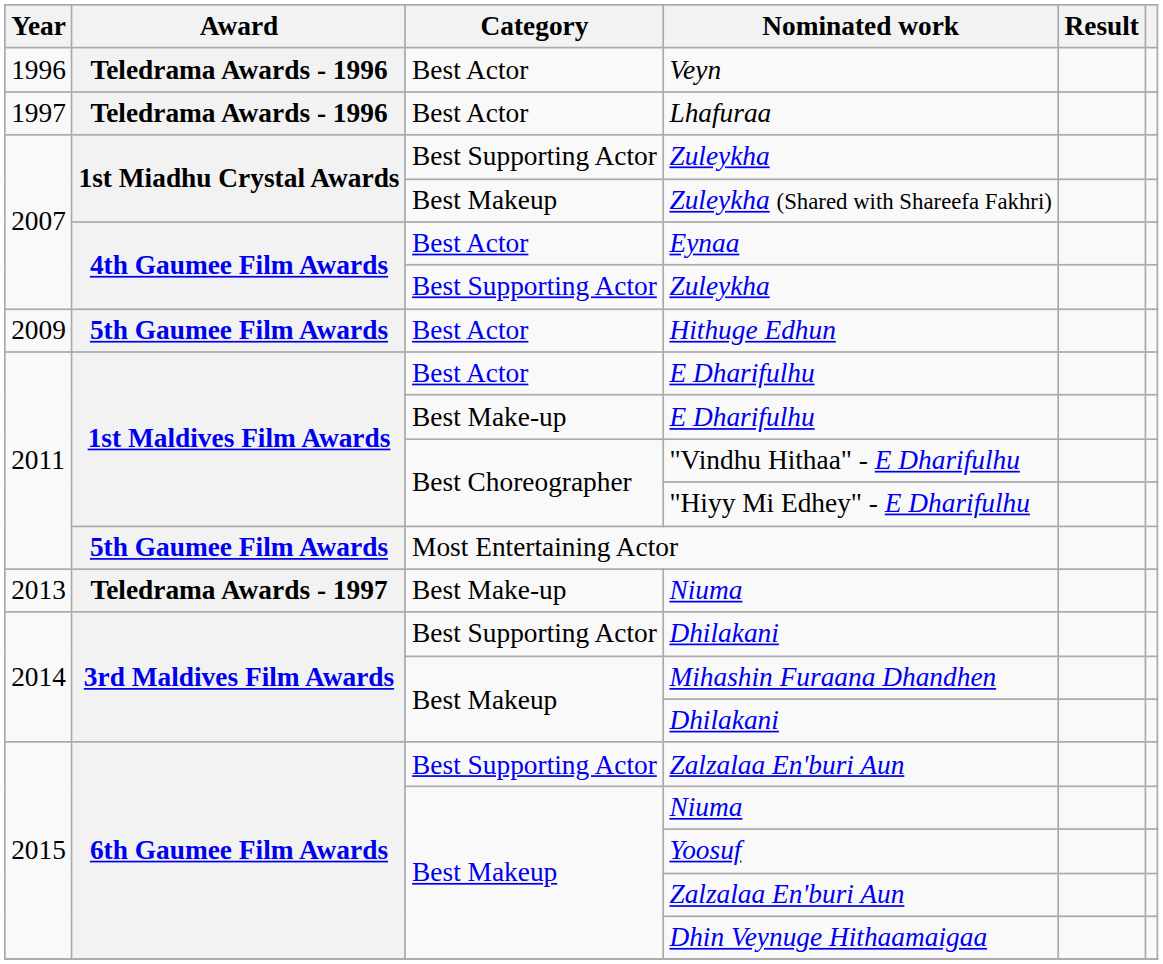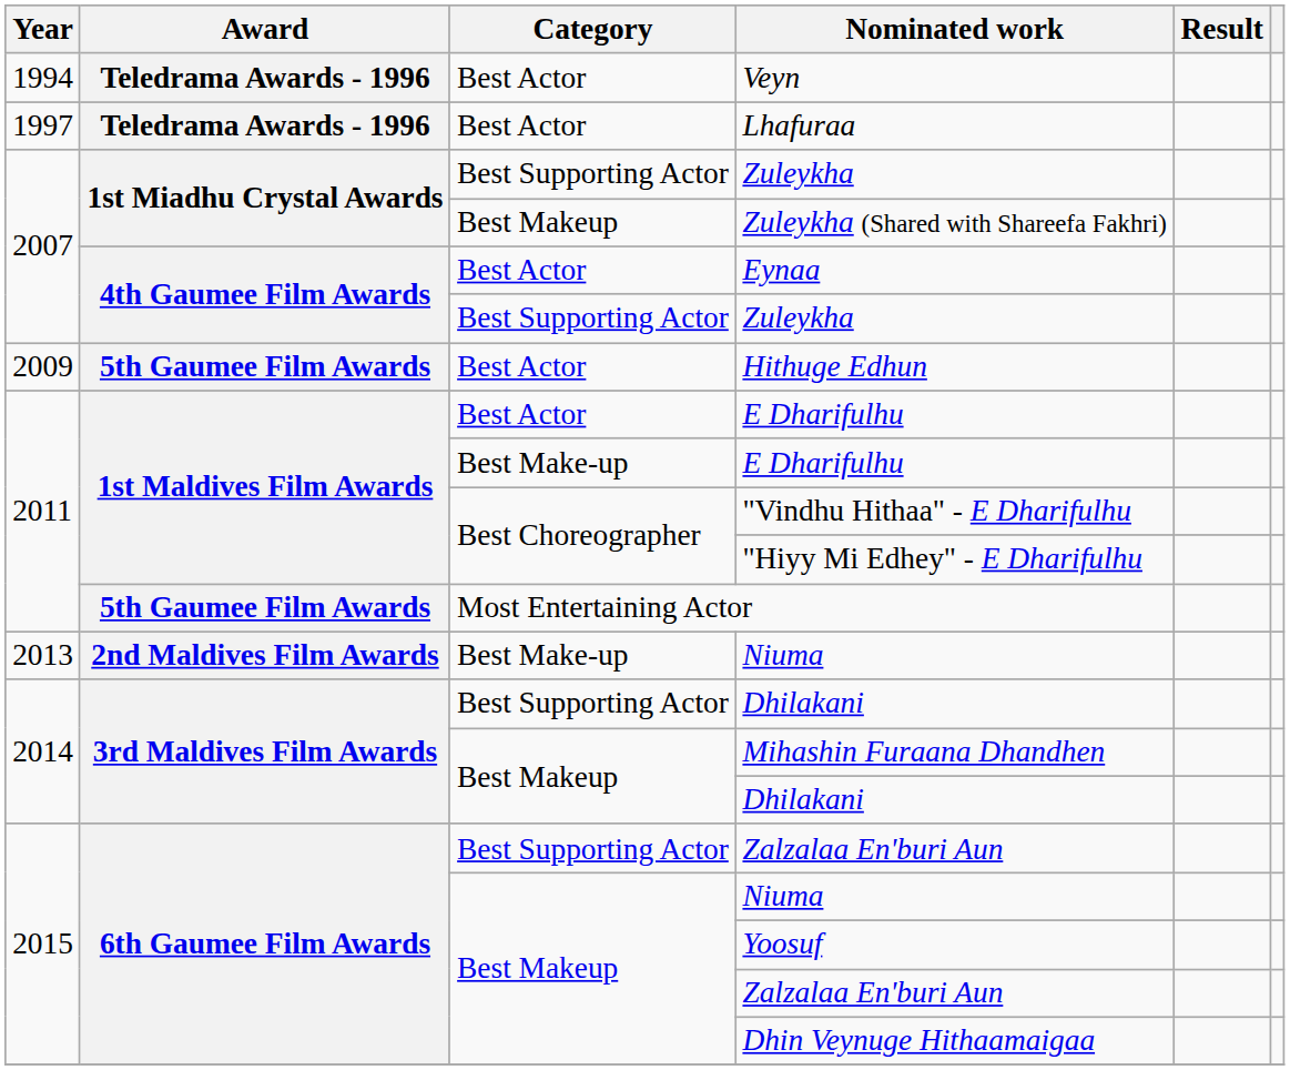 <table class="wikitable plainrowheaders sortable">
 <tr>
 <th scope="col">Year</th>
 <th scope="col">Award</th>
 <th scope="col">Category</th>
 <th scope="col">Nominated work</th>
 <th scope="col">Result</th>
 <th scope="col" class="unsortable"></th>
 </tr>
 <tr>
-<td>1996</td>
+<td>1994</td>
 <th scope="row">Teledrama Awards - 1996</th>
 <td>Best Actor</td>
 <td><em>Veyn</em></td>
 <td></td>
 <td></td>
 </tr>
 <tr>
 <td>1997</td>
 <th scope="row">Teledrama Awards - 1996</th>
 <td>Best Actor</td>
 <td><em>Lhafuraa</em></td>
 <td></td>
 <td></td>
 </tr>
 <tr>
 <td rowspan="4">2007</td>
 <th scope="row" rowspan="2">1st Miadhu Crystal Awards</th>
 <td>Best Supporting Actor</td>
 <td><em><a href='#'>Zuleykha</a></em></td>
 <td></td>
 <td style="text-align:center;"></td>
 </tr>
 <tr>
 <td>Best Makeup</td>
 <td><em><a href='#'>Zuleykha</a></em> <small>(Shared with Shareefa Fakhri)</small></td>
 <td></td>
 <td style="text-align:center;"></td>
 </tr>
 <tr>
 <th scope="row" rowspan="2"><a href='#'>4th Gaumee Film Awards</a></th>
 <td><a href='#'>Best Actor</a></td>
 <td><em><a href='#'>Eynaa</a></em></td>
 <td></td>
 <td style="text-align:center;"></td>
 </tr>
 <tr>
 <td><a href='#'>Best Supporting Actor</a></td>
 <td><em><a href='#'>Zuleykha</a></em></td>
 <td></td>
 <td style="text-align:center;"></td>
 </tr>
 <tr>
 <td>2009</td>
 <th scope="row"><a href='#'>5th Gaumee Film Awards</a></th>
 <td><a href='#'>Best Actor</a></td>
 <td><em><a href='#'>Hithuge Edhun</a></em></td>
 <td></td>
 <td style="text-align:center;"></td>
 </tr>
 <tr>
 <td rowspan="5">2011</td>
 <th scope="row" rowspan="4"><a href='#'>1st Maldives Film Awards</a></th>
 <td><a href='#'>Best Actor</a></td>
 <td><em><a href='#'>E Dharifulhu</a></em></td>
 <td></td>
 <td style="text-align:center;"></td>
 </tr>
 <tr>
 <td>Best Make-up</td>
 <td><em><a href='#'>E Dharifulhu</a></em></td>
 <td></td>
 <td style="text-align:center;"></td>
 </tr>
 <tr>
 <td rowspan="2">Best Choreographer</td>
 <td>"Vindhu Hithaa" - <em><a href='#'>E Dharifulhu</a></em></td>
 <td></td>
 <td style="text-align:center;"></td>
 </tr>
 <tr>
 <td>"Hiyy Mi Edhey" - <em><a href='#'>E Dharifulhu</a></em></td>
 <td></td>
 <td style="text-align:center;"></td>
 </tr>
 <tr>
 <th scope="row"><a href='#'>5th Gaumee Film Awards</a></th>
 <td colspan="2">Most Entertaining Actor</td>
 <td></td>
 <td style="text-align:center;"></td>
 </tr>
 <tr>
 <td>2013</td>
-<th scope="row">Teledrama Awards - 1997</th>
+<th scope="row"><a href='#'>2nd Maldives Film Awards</a></th>
 <td>Best Make-up</td>
 <td><em><a href='#'>Niuma</a></em></td>
 <td></td>
 <td style="text-align: center;"></td>
 </tr>
 <tr>
 <td rowspan="3">2014</td>
 <th scope="row" rowspan="3"><a href='#'>3rd Maldives Film Awards</a></th>
 <td>Best Supporting Actor</td>
 <td><em><a href='#'>Dhilakani</a></em></td>
 <td></td>
 <td style="text-align:center;"></td>
 </tr>
 <tr>
 <td rowspan="2">Best Makeup</td>
 <td><em><a href='#'>Mihashin Furaana Dhandhen</a></em></td>
 <td></td>
 <td style="text-align:center;"></td>
 </tr>
 <tr>
 <td><em><a href='#'>Dhilakani</a></em></td>
 <td></td>
 <td style="text-align:center;"></td>
 </tr>
 <tr>
 <td rowspan="5">2015</td>
 <th scope="row" rowspan="5"><a href='#'>6th Gaumee Film Awards</a></th>
 <td><a href='#'>Best Supporting Actor</a></td>
 <td><em><a href='#'>Zalzalaa En'buri Aun</a></em></td>
 <td></td>
 <td style="text-align:center;"></td>
 </tr>
 <tr>
 <td rowspan="4"><a href='#'>Best Makeup</a></td>
 <td><em><a href='#'>Niuma</a></em></td>
 <td></td>
 <td style="text-align:center;"></td>
 </tr>
 <tr>
 <td><em><a href='#'>Yoosuf</a></em></td>
 <td></td>
 <td style="text-align:center;"></td>
 </tr>
 <tr>
 <td><em><a href='#'>Zalzalaa En'buri Aun</a></em></td>
 <td></td>
 <td style="text-align:center;"></td>
 </tr>
 <tr>
 <td><em><a href='#'>Dhin Veynuge Hithaamaigaa</a></em></td>
 <td></td>
 <td style="text-align:center;"></td>
 </tr>
 <tr>
 </tr>
 </table>
